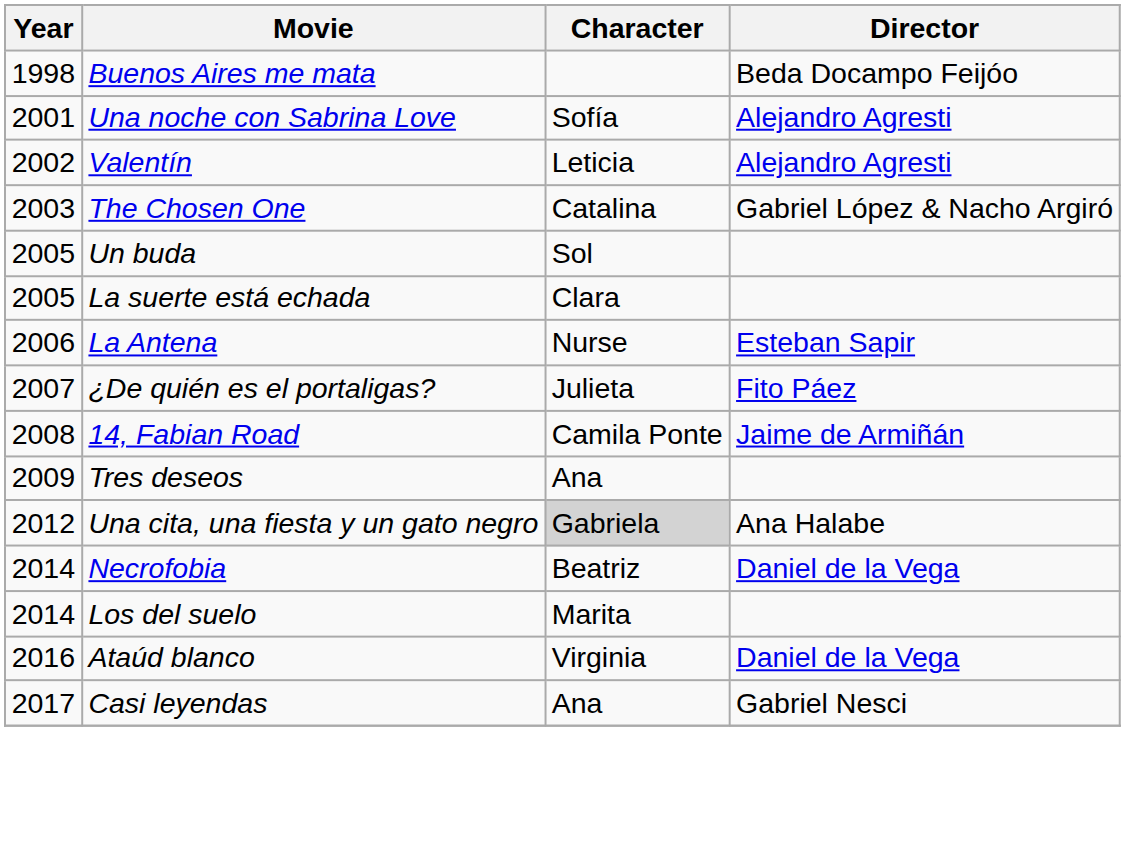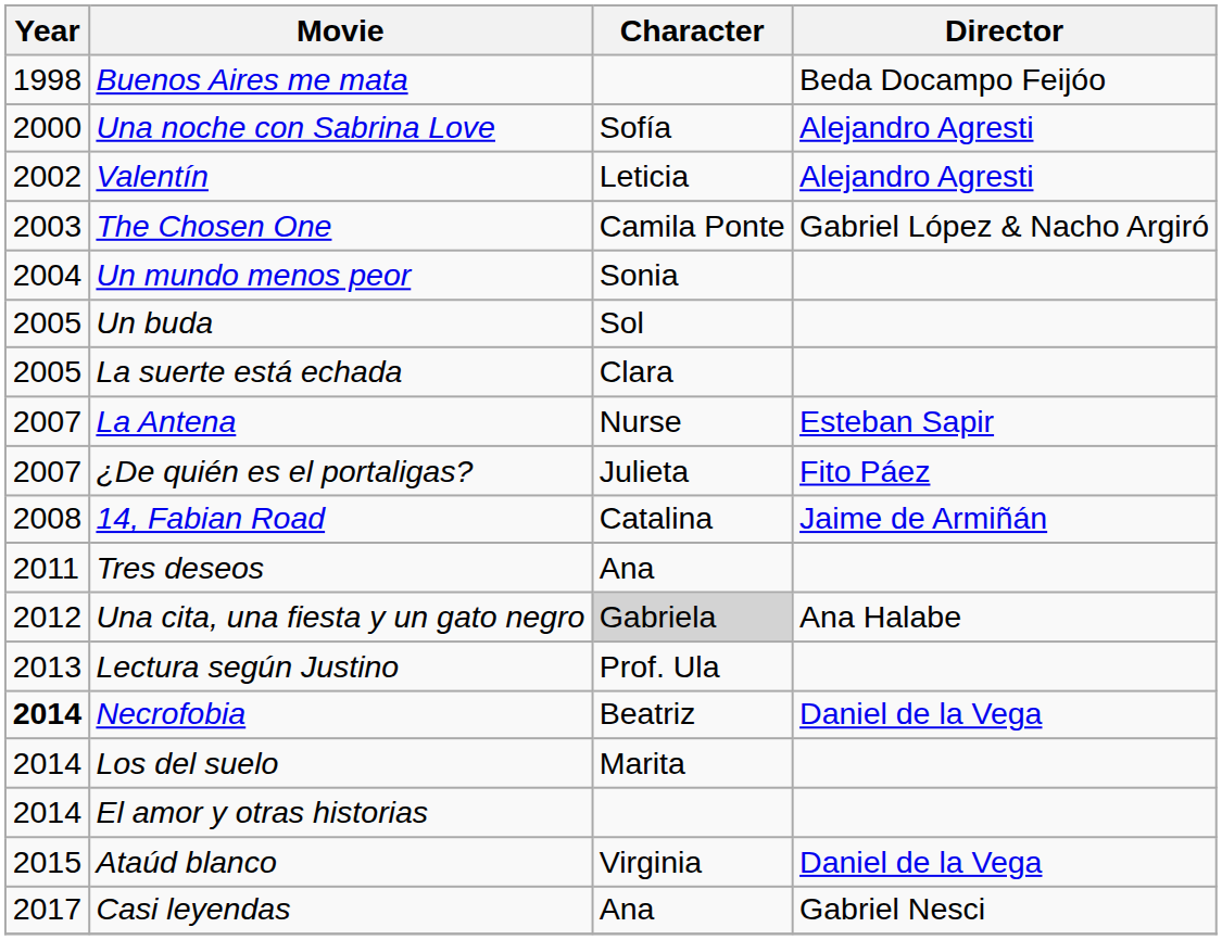 <table class="wikitable" style="font-size: 90%;">
 <tr>
 <th>Year</th>
 <th>Movie</th>
 <th>Character</th>
 <th>Director</th>
 </tr>
 <tr>
 <td>1998</td>
 <td><em><a href='#'>Buenos Aires me mata</a></em></td>
 <td></td>
 <td>Beda Docampo Feijóo</td>
 </tr>
 <tr>
-<td>2001</td>
+<td>2000</td>
 <td><em><a href='#'>Una noche con Sabrina Love</a></em></td>
 <td>Sofía</td>
 <td><a href='#'>Alejandro Agresti</a></td>
 </tr>
 <tr>
 <td>2002</td>
 <td><em><a href='#'>Valentín</a></em></td>
 <td>Leticia</td>
 <td><a href='#'>Alejandro Agresti</a></td>
 </tr>
 <tr>
 <td>2003</td>
 <td><em><a href='#'>The Chosen One</a></em></td>
-<td>Catalina</td>
+<td>Camila Ponte</td>
 <td>Gabriel López & Nacho Argiró</td>
+</tr>
+<tr>
+<td>2004</td>
+<td><em><a href='#'>Un mundo menos peor</a></em></td>
+<td>Sonia</td>
+<td></td>
 </tr>
 <tr>
 <td>2005</td>
 <td><em>Un buda</em></td>
 <td>Sol</td>
 <td></td>
 </tr>
 <tr>
 <td>2005</td>
 <td><em>La suerte está echada</em></td>
 <td>Clara</td>
 <td></td>
 </tr>
 <tr>
-<td>2006</td>
+<td>2007</td>
 <td><em><a href='#'>La Antena</a></em></td>
 <td>Nurse</td>
 <td><a href='#'>Esteban Sapir</a></td>
 </tr>
 <tr>
 <td>2007</td>
 <td><em>¿De quién es el portaligas?</em></td>
 <td>Julieta</td>
 <td><a href='#'>Fito Páez</a></td>
 </tr>
 <tr>
 <td>2008</td>
 <td><em><a href='#'>14, Fabian Road</a></em></td>
-<td>Camila Ponte</td>
+<td>Catalina</td>
 <td><a href='#'>Jaime de Armiñán</a></td>
 </tr>
 <tr>
-<td>2009</td>
+<td>2011</td>
 <td><em>Tres deseos</em></td>
 <td>Ana</td>
 <td></td>
 </tr>
 <tr>
 <td>2012</td>
 <td><em>Una cita, una fiesta y un gato negro</em></td>
 <td style="background: lightgrey;">Gabriela</td>
 <td>Ana Halabe</td>
 </tr>
 <tr>
-<td>2014</td>
+<td>2013</td>
+<td><em>Lectura según Justino</em></td>
+<td>Prof. Ula</td>
+<td></td>
+</tr>
+<tr>
+<td><strong>2014</strong></td>
 <td><em><a href='#'>Necrofobia</a></em></td>
 <td>Beatriz</td>
 <td><a href='#'>Daniel de la Vega</a></td>
 </tr>
 <tr>
 <td>2014</td>
 <td><em>Los del suelo</em></td>
 <td>Marita</td>
 <td></td>
 </tr>
 <tr>
-<td>2016</td>
+<td>2014</td>
+<td><em>El amor y otras historias</em></td>
+<td></td>
+<td></td>
+</tr>
+<tr>
+<td>2015</td>
 <td><em>Ataúd blanco</em></td>
 <td>Virginia</td>
 <td><a href='#'>Daniel de la Vega</a></td>
 </tr>
 <tr>
 <td>2017</td>
 <td><em>Casi leyendas</em></td>
 <td>Ana</td>
 <td>Gabriel Nesci</td>
 </tr>
 <tr>
 </tr>
 </table>
